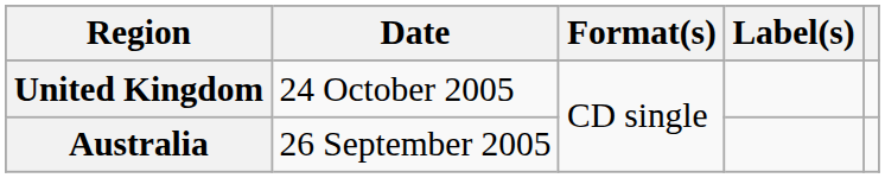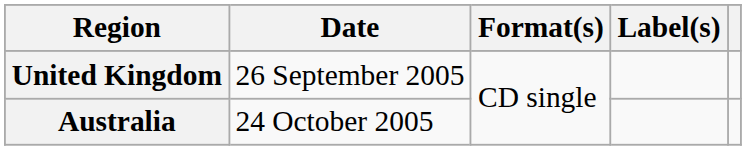 <table class="wikitable plainrowheaders">
 <tr>
 <th scope="col">Region</th>
 <th scope="col">Date</th>
 <th scope="col">Format(s)</th>
 <th scope="col">Label(s)</th>
 <th scope="col"></th>
 </tr>
 <tr>
 <th scope="row">United Kingdom</th>
-<td>24 October 2005</td>
+<td>26 September 2005</td>
 <td rowspan="2">CD single</td>
 <td></td>
 <td></td>
 </tr>
 <tr>
 <th scope="row">Australia</th>
-<td>26 September 2005</td>
+<td>24 October 2005</td>
 <td></td>
 <td></td>
 </tr>
 </table>
